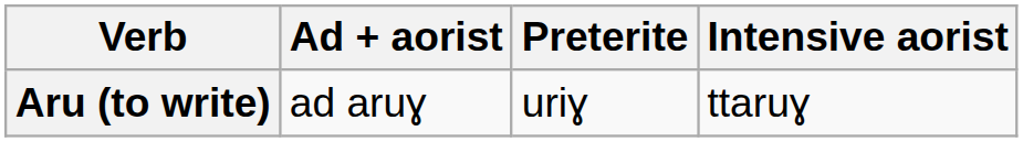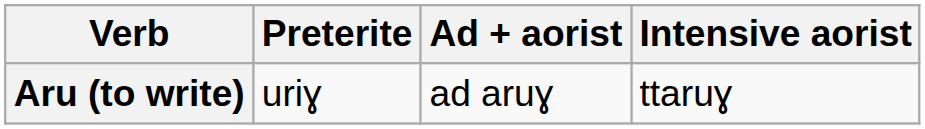 <table class="wikitable">
 <tr>
 <th>Verb</th>
+<th>Preterite</th>
 <th>Ad + aorist</th>
-<th>Preterite</th>
 <th>Intensive aorist</th>
 </tr>
 <tr>
 <th>Aru (to write)</th>
+<td>uriɣ</td>
 <td>ad aruɣ</td>
-<td>uriɣ</td>
 <td>ttaruɣ</td>
 </tr>
 </table>
